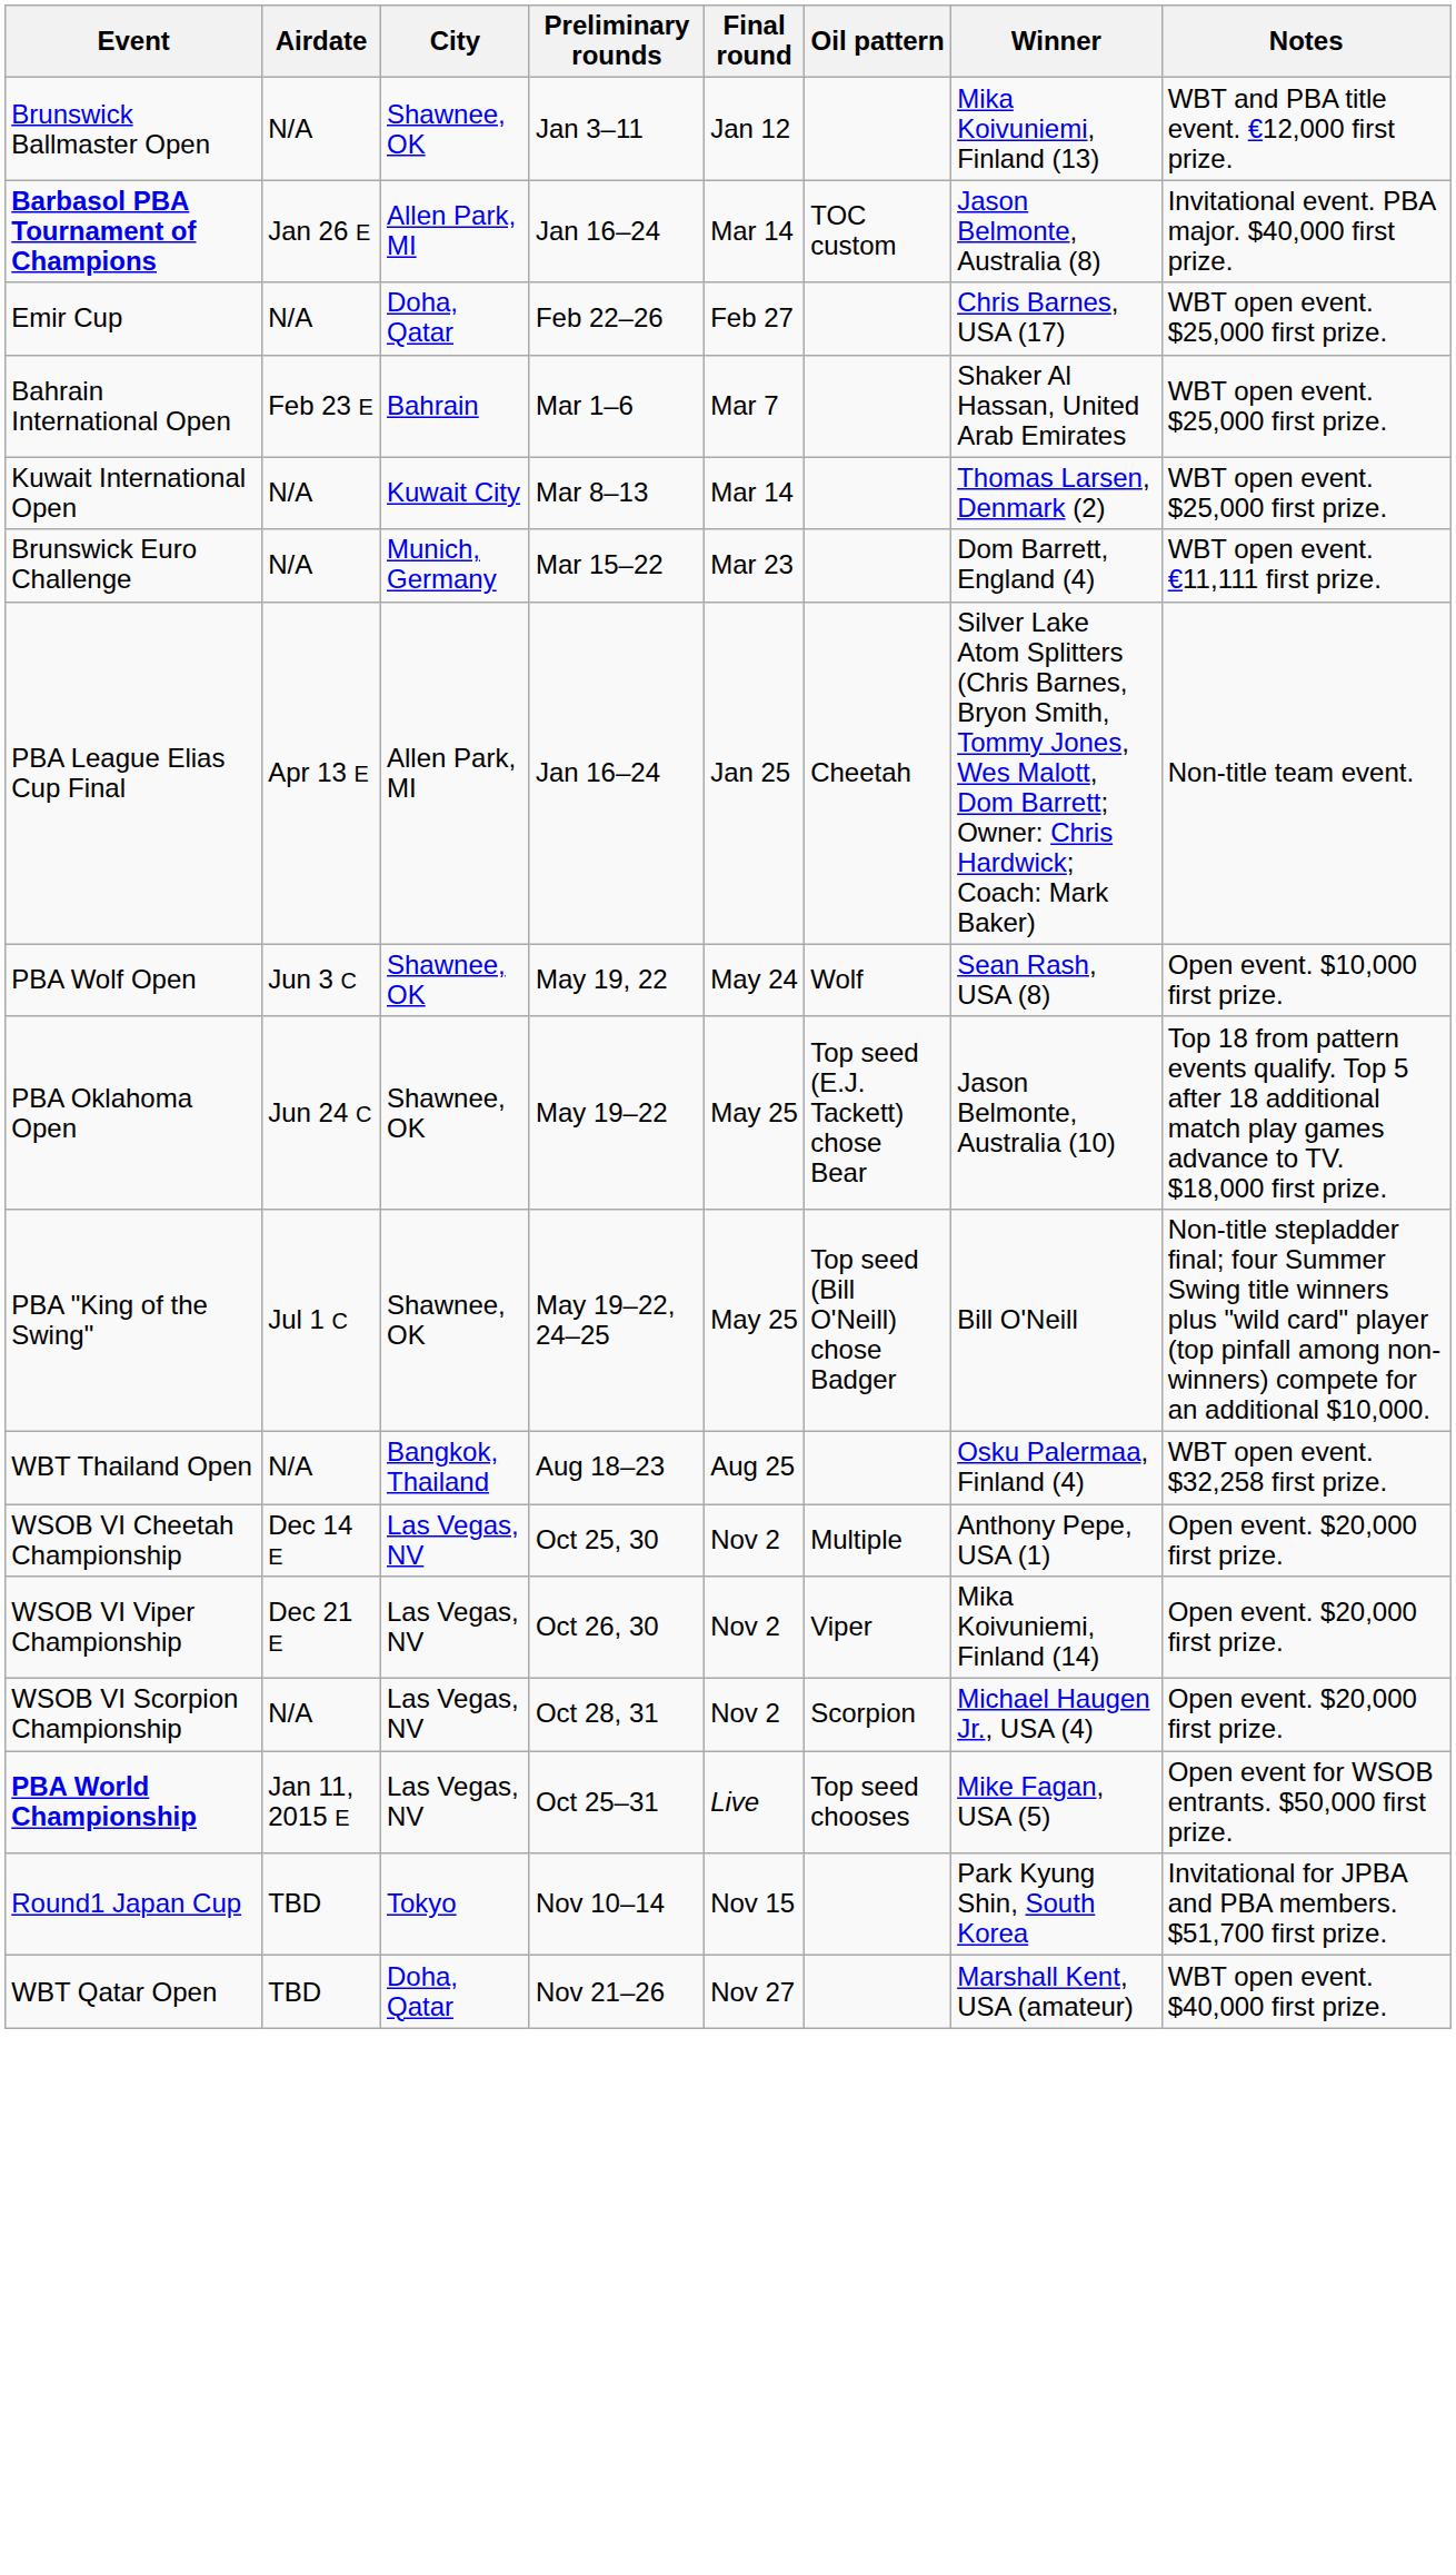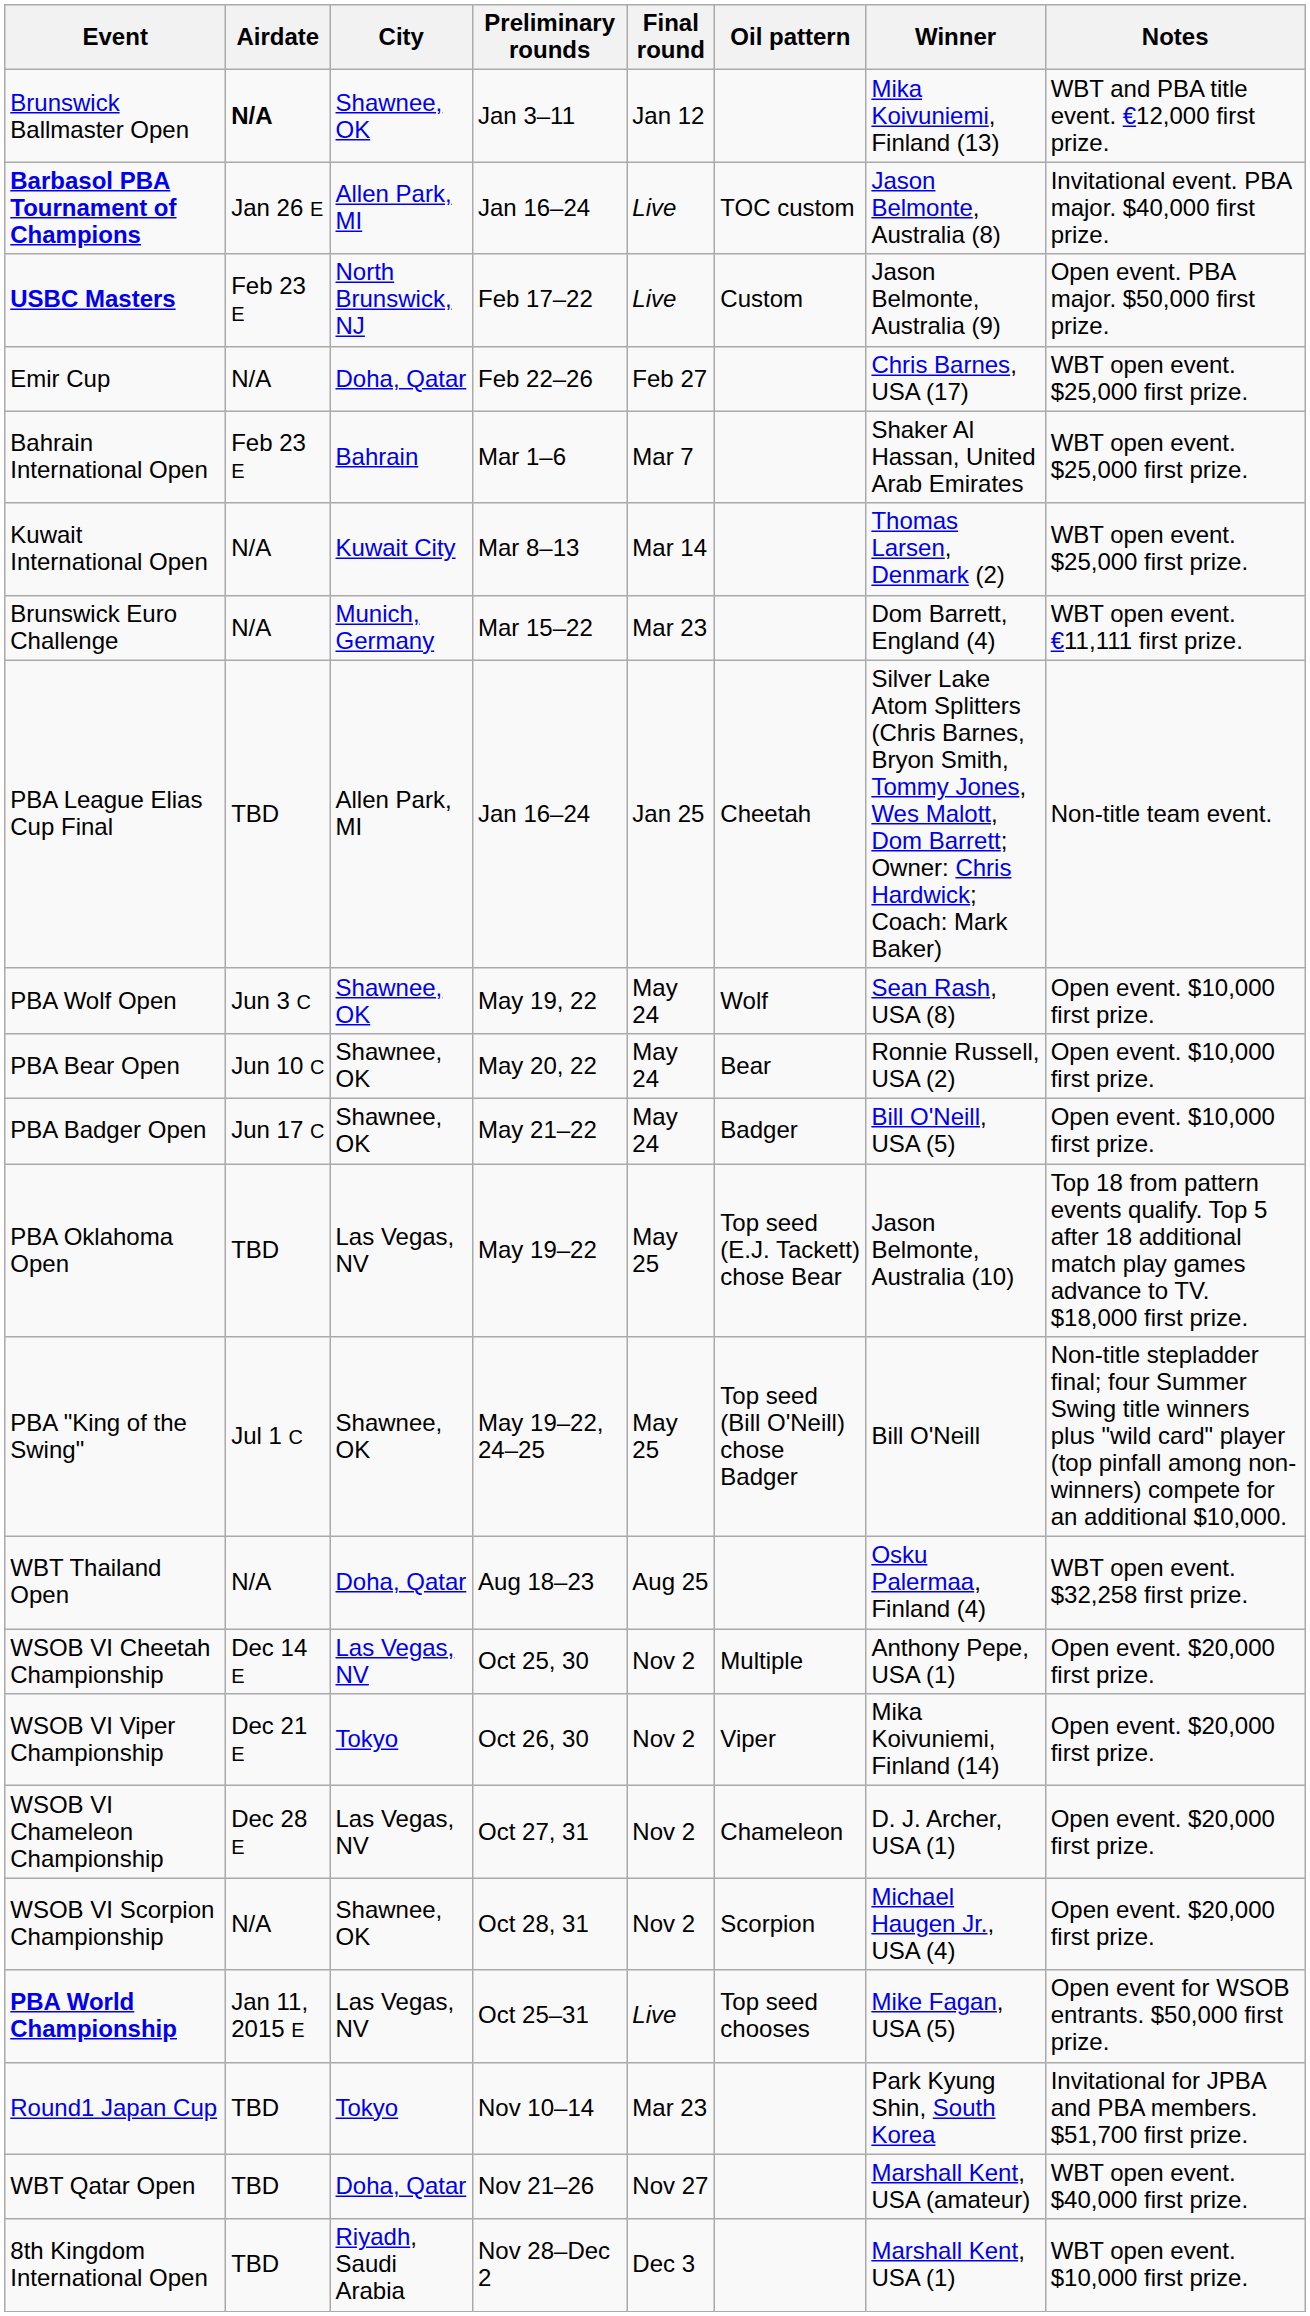 <table class="wikitable">
 <tr>
 <th>Event</th>
 <th>Airdate</th>
 <th>City</th>
 <th>Preliminary rounds</th>
 <th>Final round</th>
 <th>Oil pattern</th>
 <th>Winner</th>
 <th width=20%>Notes</th>
 </tr>
 <tr>
 <td><a href='#'>Brunswick</a> Ballmaster Open</td>
-<td>N/A</td>
+<td><strong>N/A</strong></td>
 <td><a href='#'>Shawnee, OK</a></td>
 <td>Jan 3–11</td>
 <td>Jan 12</td>
 <td></td>
 <td><a href='#'>Mika Koivuniemi</a>, Finland (13)</td>
 <td>WBT and PBA title event. <a href='#'>€</a>12,000 first prize.</td>
 </tr>
 <tr>
 <td><strong><a href='#'>Barbasol PBA Tournament of Champions</a></strong></td>
 <td>Jan 26 <small>E</small></td>
 <td><a href='#'>Allen Park, MI</a></td>
 <td>Jan 16–24</td>
-<td>Mar 14</td>
+<td><em>Live</em></td>
 <td>TOC custom</td>
 <td><a href='#'>Jason Belmonte</a>, Australia (8)</td>
 <td>Invitational event. PBA major. $40,000 first prize.</td>
+</tr>
+<tr>
+<td><strong><a href='#'>USBC Masters</a></strong></td>
+<td>Feb 23 <small>E</small></td>
+<td><a href='#'>North Brunswick, NJ</a></td>
+<td>Feb 17–22</td>
+<td><em>Live</em></td>
+<td>Custom</td>
+<td>Jason Belmonte, Australia (9)</td>
+<td>Open event. PBA major. $50,000 first prize.</td>
 </tr>
 <tr>
 <td>Emir Cup</td>
 <td>N/A</td>
 <td><a href='#'>Doha, Qatar</a></td>
 <td>Feb 22–26</td>
 <td>Feb 27</td>
 <td></td>
 <td><a href='#'>Chris Barnes</a>, USA (17)</td>
 <td>WBT open event. $25,000 first prize.</td>
 </tr>
 <tr>
 <td>Bahrain International Open</td>
 <td>Feb 23 <small>E</small></td>
 <td><a href='#'>Bahrain</a></td>
 <td>Mar 1–6</td>
 <td>Mar 7</td>
 <td></td>
 <td>Shaker Al Hassan, United Arab Emirates</td>
 <td>WBT open event. $25,000 first prize.</td>
 </tr>
 <tr>
 <td>Kuwait International Open</td>
 <td>N/A</td>
 <td><a href='#'>Kuwait City</a></td>
 <td>Mar 8–13</td>
 <td>Mar 14</td>
 <td></td>
 <td><a href='#'>Thomas Larsen</a>, <a href='#'>Denmark</a> (2)</td>
 <td>WBT open event. $25,000 first prize.</td>
 </tr>
 <tr>
 <td>Brunswick Euro Challenge</td>
 <td>N/A</td>
 <td><a href='#'>Munich, Germany</a></td>
 <td>Mar 15–22</td>
 <td>Mar 23</td>
 <td></td>
 <td>Dom Barrett, England (4)</td>
 <td>WBT open event. <a href='#'>€</a>11,111 first prize.</td>
 </tr>
 <tr>
 <td>PBA League Elias Cup Final</td>
-<td>Apr 13 <small>E</small></td>
+<td>TBD</td>
 <td>Allen Park, MI</td>
 <td>Jan 16–24</td>
 <td>Jan 25</td>
 <td>Cheetah</td>
 <td>Silver Lake Atom Splitters (Chris Barnes,<br>Bryon Smith, <a href='#'>Tommy Jones</a>, <a href='#'>Wes Malott</a>,<br><a href='#'>Dom Barrett</a>; Owner: <a href='#'>Chris Hardwick</a>;<br> Coach: Mark Baker)</td>
 <td>Non-title team event.</td>
 </tr>
 <tr>
 <td>PBA Wolf Open</td>
 <td>Jun 3 <small>C</small></td>
 <td><a href='#'>Shawnee, OK</a></td>
 <td>May 19, 22</td>
 <td>May 24</td>
 <td>Wolf</td>
 <td><a href='#'>Sean Rash</a>, USA (8)</td>
 <td>Open event. $10,000 first prize.</td>
 </tr>
 <tr>
+<td>PBA Bear Open</td>
+<td>Jun 10 <small>C</small></td>
+<td>Shawnee, OK</td>
+<td>May 20, 22</td>
+<td>May 24</td>
+<td>Bear</td>
+<td>Ronnie Russell, USA (2)</td>
+<td>Open event. $10,000 first prize.</td>
+</tr>
+<tr>
+<td>PBA Badger Open</td>
+<td>Jun 17 <small>C</small></td>
+<td>Shawnee, OK</td>
+<td>May 21–22</td>
+<td>May 24</td>
+<td>Badger</td>
+<td><a href='#'>Bill O'Neill</a>, USA (5)</td>
+<td>Open event. $10,000 first prize.</td>
+</tr>
+<tr>
 <td>PBA Oklahoma Open</td>
-<td>Jun 24 <small>C</small></td>
-<td>Shawnee, OK</td>
+<td>TBD</td>
+<td>Las Vegas, NV</td>
 <td>May 19–22</td>
 <td>May 25</td>
 <td>Top seed (E.J. Tackett)<br>chose Bear</td>
 <td>Jason Belmonte, Australia (10)</td>
 <td>Top 18 from pattern events qualify. Top 5 after 18 additional match play games advance to TV. $18,000 first prize.</td>
 </tr>
 <tr>
 <td>PBA "King of the Swing"</td>
 <td>Jul 1 <small>C</small></td>
 <td>Shawnee, OK</td>
 <td>May 19–22, 24–25</td>
 <td>May 25</td>
 <td>Top seed (Bill O'Neill)<br>chose Badger</td>
 <td>Bill O'Neill</td>
 <td>Non-title stepladder final; four Summer Swing title winners plus "wild card" player (top pinfall among non-winners) compete for an additional $10,000.</td>
 </tr>
 <tr>
 <td>WBT Thailand Open</td>
 <td>N/A</td>
-<td><a href='#'>Bangkok, Thailand</a></td>
+<td><a href='#'>Doha, Qatar</a></td>
 <td>Aug 18–23</td>
 <td>Aug 25</td>
 <td></td>
 <td><a href='#'>Osku Palermaa</a>, Finland (4)</td>
 <td>WBT open event. $32,258 first prize.</td>
 </tr>
 <tr>
 <td>WSOB VI Cheetah Championship</td>
 <td>Dec 14 <small>E</small></td>
 <td><a href='#'>Las Vegas, NV</a></td>
 <td>Oct 25, 30</td>
 <td>Nov 2</td>
 <td>Multiple</td>
 <td>Anthony Pepe, USA (1)</td>
 <td>Open event. $20,000 first prize.</td>
 </tr>
 <tr>
 <td>WSOB VI Viper Championship</td>
 <td>Dec 21 <small>E</small></td>
-<td>Las Vegas, NV</td>
+<td><a href='#'>Tokyo</a></td>
 <td>Oct 26, 30</td>
 <td>Nov 2</td>
 <td>Viper</td>
 <td>Mika Koivuniemi, Finland (14)</td>
 <td>Open event. $20,000 first prize.</td>
 </tr>
 <tr>
+<td>WSOB VI Chameleon Championship</td>
+<td>Dec 28 <small>E</small></td>
+<td>Las Vegas, NV</td>
+<td>Oct 27, 31</td>
+<td>Nov 2</td>
+<td>Chameleon</td>
+<td>D. J. Archer, USA (1)</td>
+<td>Open event. $20,000 first prize.</td>
+</tr>
+<tr>
 <td>WSOB VI Scorpion Championship</td>
 <td>N/A</td>
-<td>Las Vegas, NV</td>
+<td>Shawnee, OK</td>
 <td>Oct 28, 31</td>
 <td>Nov 2</td>
 <td>Scorpion</td>
 <td><a href='#'>Michael Haugen Jr.</a>, USA (4)</td>
 <td>Open event. $20,000 first prize.</td>
 </tr>
 <tr>
 <td><strong><a href='#'>PBA World Championship</a></strong></td>
 <td>Jan 11, 2015 <small>E</small></td>
 <td>Las Vegas, NV</td>
 <td>Oct 25–31</td>
 <td><em>Live</em></td>
 <td>Top seed<br>chooses</td>
 <td><a href='#'>Mike Fagan</a>, USA (5)</td>
 <td>Open event for WSOB entrants. $50,000 first prize.</td>
 </tr>
 <tr>
 <td><a href='#'>Round1 Japan Cup</a></td>
 <td>TBD</td>
 <td><a href='#'>Tokyo</a></td>
 <td>Nov 10–14</td>
-<td>Nov 15</td>
+<td>Mar 23</td>
 <td></td>
 <td>Park Kyung Shin, <a href='#'>South Korea</a></td>
 <td>Invitational for JPBA and PBA members. $51,700 first prize.</td>
 </tr>
 <tr>
 <td>WBT Qatar Open</td>
 <td>TBD</td>
 <td><a href='#'>Doha, Qatar</a></td>
 <td>Nov 21–26</td>
 <td>Nov 27</td>
 <td></td>
 <td><a href='#'>Marshall Kent</a>, USA (amateur)</td>
 <td>WBT open event. $40,000 first prize.</td>
 </tr>
+<tr>
+<td>8th Kingdom International Open</td>
+<td>TBD</td>
+<td><a href='#'>Riyadh</a>, Saudi Arabia</td>
+<td>Nov 28–Dec 2</td>
+<td>Dec 3</td>
+<td></td>
+<td><a href='#'>Marshall Kent</a>, USA (1)</td>
+<td>WBT open event. $10,000 first prize.</td>
+</tr>
 </table>
